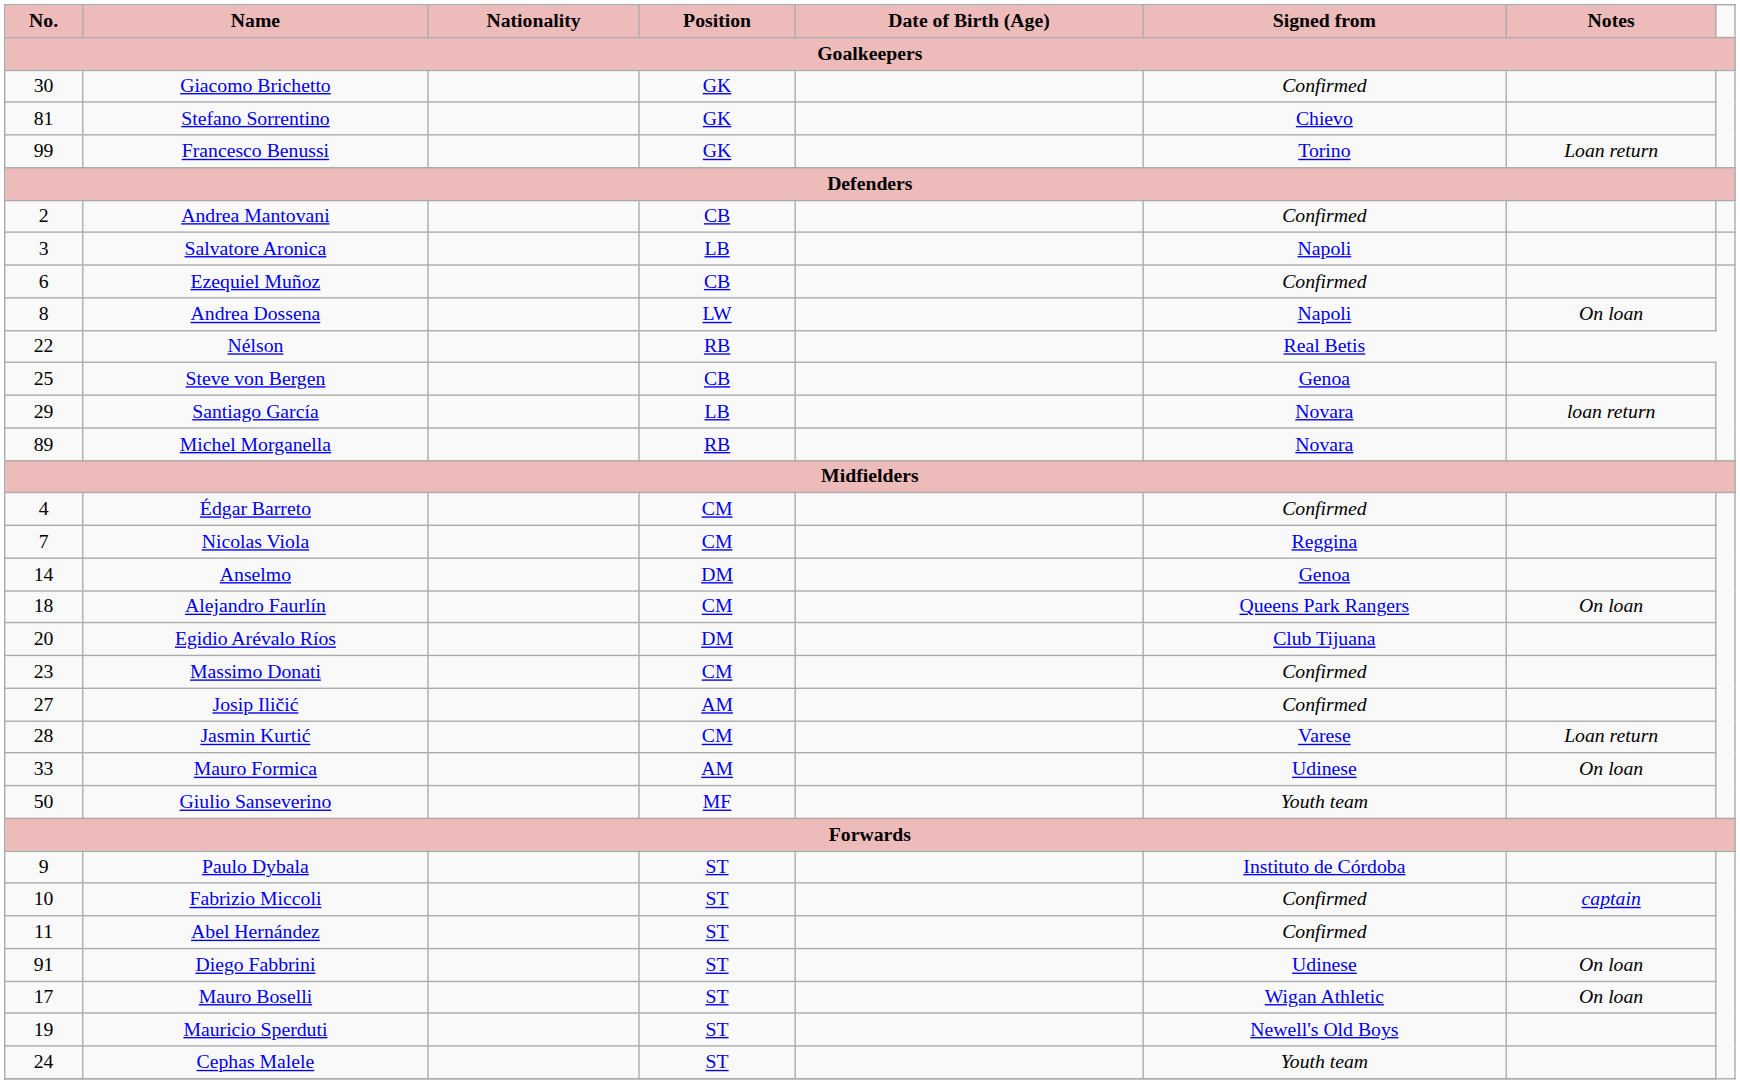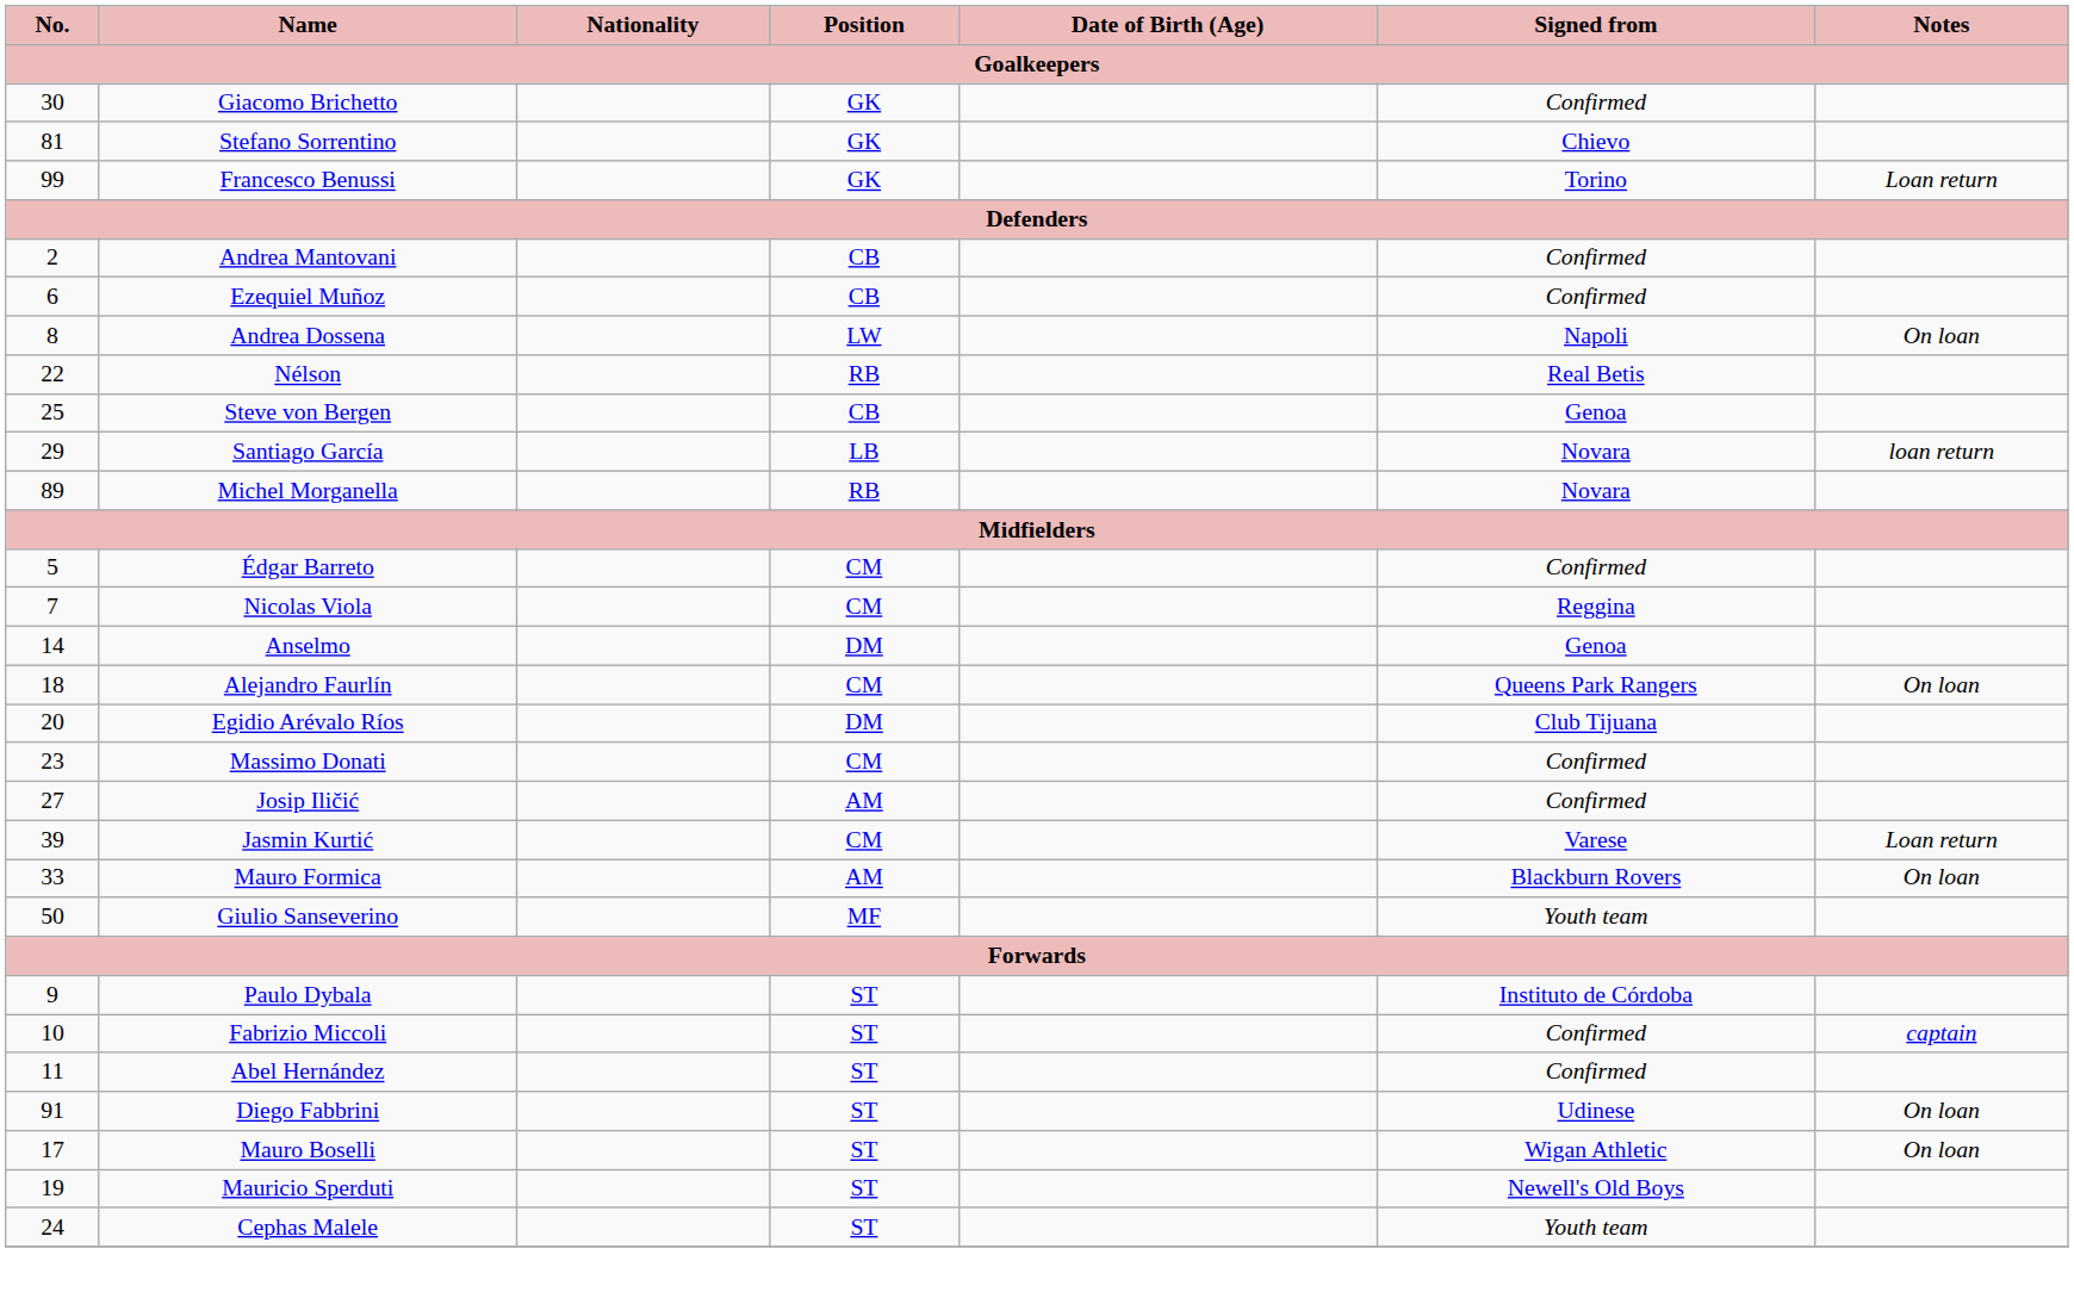 <table class="wikitable" style="text-align: center; font-size:90%" width=100%>
 <tr>
 <th style="background: #EEBBBB; color:black" align=right>No.</th>
 <th style="background: #EEBBBB; color:black" align=right>Name</th>
 <th style="background: #EEBBBB; color:black" align=right>Nationality</th>
 <th style="background: #EEBBBB; color:black" align=right>Position</th>
 <th style="background: #EEBBBB; color:black" align=right>Date of Birth (Age)</th>
 <th style="background: #EEBBBB; color:black" align=right>Signed from</th>
 <th style="background: #EEBBBB; color:black" align=right>Notes</th>
 </tr>
 <tr>
 <th colspan=8 style="background: #EEBBBB" align=right>Goalkeepers</th>
 </tr>
 <tr>
 <td>30</td>
 <td><a href='#'>Giacomo Brichetto</a></td>
 <td></td>
 <td><a href='#'>GK</a></td>
 <td></td>
 <td><em>Confirmed</em></td>
 <td></td>
 </tr>
 <tr>
 <td>81</td>
 <td><a href='#'>Stefano Sorrentino</a></td>
 <td></td>
 <td><a href='#'>GK</a></td>
 <td></td>
 <td> <a href='#'>Chievo</a></td>
 <td></td>
 </tr>
 <tr>
 <td>99</td>
 <td><a href='#'>Francesco Benussi</a></td>
 <td></td>
 <td><a href='#'>GK</a></td>
 <td></td>
 <td> <a href='#'>Torino</a></td>
 <td><em>Loan return</em></td>
 </tr>
 <tr>
 <th colspan=8 style="background: #EEBBBB" align=right>Defenders</th>
 </tr>
 <tr>
 <td>2</td>
 <td><a href='#'>Andrea Mantovani</a></td>
 <td></td>
 <td><a href='#'>CB</a></td>
 <td></td>
 <td><em>Confirmed</em></td>
-<td></td>
-</tr>
-<tr>
-<td>3</td>
-<td><a href='#'>Salvatore Aronica</a></td>
-<td></td>
-<td><a href='#'>LB</a></td>
-<td></td>
-<td> <a href='#'>Napoli</a></td>
-<td></td>
 <td></td>
 </tr>
 <tr>
 <td>6</td>
 <td><a href='#'>Ezequiel Muñoz</a></td>
 <td></td>
 <td><a href='#'>CB</a></td>
 <td></td>
 <td><em>Confirmed</em></td>
 <td></td>
 </tr>
 <tr>
 <td>8</td>
 <td><a href='#'>Andrea Dossena</a></td>
 <td></td>
 <td><a href='#'>LW</a></td>
 <td></td>
 <td> <a href='#'>Napoli</a></td>
 <td><em>On loan</em></td>
 </tr>
 <tr>
 <td>22</td>
 <td><a href='#'>Nélson</a></td>
 <td></td>
 <td><a href='#'>RB</a></td>
 <td></td>
 <td> <a href='#'>Real Betis</a></td>
 </tr>
 <tr>
 <td>25</td>
 <td><a href='#'>Steve von Bergen</a></td>
 <td></td>
 <td><a href='#'>CB</a></td>
 <td></td>
 <td> <a href='#'>Genoa</a></td>
 <td></td>
 </tr>
 <tr>
 <td>29</td>
 <td><a href='#'>Santiago García</a></td>
 <td></td>
 <td><a href='#'>LB</a></td>
 <td></td>
 <td> <a href='#'>Novara</a></td>
 <td><em>loan return</em></td>
 </tr>
 <tr>
 <td>89</td>
 <td><a href='#'>Michel Morganella</a></td>
 <td></td>
 <td><a href='#'>RB</a></td>
 <td></td>
 <td> <a href='#'>Novara</a></td>
 <td></td>
 </tr>
 <tr>
 <th colspan=8 style="background: #EEBBBB" align=right>Midfielders</th>
 </tr>
 <tr>
-<td>4</td>
+<td>5</td>
 <td><a href='#'>Édgar Barreto</a></td>
 <td></td>
 <td><a href='#'>CM</a></td>
 <td></td>
 <td><em>Confirmed</em></td>
 <td></td>
 </tr>
 <tr>
 <td>7</td>
 <td><a href='#'>Nicolas Viola</a></td>
 <td></td>
 <td><a href='#'>CM</a></td>
 <td></td>
 <td> <a href='#'>Reggina</a></td>
 <td></td>
 </tr>
 <tr>
 <td>14</td>
 <td><a href='#'>Anselmo</a></td>
 <td></td>
 <td><a href='#'>DM</a></td>
 <td></td>
 <td> <a href='#'>Genoa</a></td>
 <td></td>
 </tr>
 <tr>
 <td>18</td>
 <td><a href='#'>Alejandro Faurlín</a></td>
 <td></td>
 <td><a href='#'>CM</a></td>
 <td></td>
 <td> <a href='#'>Queens Park Rangers</a></td>
 <td><em>On loan</em></td>
 </tr>
 <tr>
 <td>20</td>
 <td><a href='#'>Egidio Arévalo Ríos</a></td>
 <td></td>
 <td><a href='#'>DM</a></td>
 <td></td>
 <td> <a href='#'>Club Tijuana</a></td>
 <td></td>
 </tr>
 <tr>
 <td>23</td>
 <td><a href='#'>Massimo Donati</a></td>
 <td></td>
 <td><a href='#'>CM</a></td>
 <td></td>
 <td><em>Confirmed</em></td>
 <td></td>
 </tr>
 <tr>
 <td>27</td>
 <td><a href='#'>Josip Iličić</a></td>
 <td></td>
 <td><a href='#'>AM</a></td>
 <td></td>
 <td><em>Confirmed</em></td>
 <td></td>
 </tr>
 <tr>
-<td>28</td>
+<td>39</td>
 <td><a href='#'>Jasmin Kurtić</a></td>
 <td></td>
 <td><a href='#'>CM</a></td>
 <td></td>
 <td> <a href='#'>Varese</a></td>
 <td><em>Loan return</em></td>
 </tr>
 <tr>
 <td>33</td>
 <td><a href='#'>Mauro Formica</a></td>
 <td></td>
 <td><a href='#'>AM</a></td>
 <td></td>
-<td> <a href='#'>Udinese</a></td>
+<td> <a href='#'>Blackburn Rovers</a></td>
 <td><em>On loan</em></td>
 </tr>
 <tr>
 <td>50</td>
 <td><a href='#'>Giulio Sanseverino</a></td>
 <td></td>
 <td><a href='#'>MF</a></td>
 <td></td>
 <td><em>Youth team</em></td>
 <td></td>
 </tr>
 <tr>
 <th colspan=8 style="background: #EEBBBB" align=right>Forwards</th>
 </tr>
 <tr>
 <td>9</td>
 <td><a href='#'>Paulo Dybala</a></td>
 <td></td>
 <td><a href='#'>ST</a></td>
 <td></td>
 <td> <a href='#'>Instituto de Córdoba</a></td>
 <td></td>
 </tr>
 <tr>
 <td>10</td>
 <td><a href='#'>Fabrizio Miccoli</a></td>
 <td></td>
 <td><a href='#'>ST</a></td>
 <td></td>
 <td><em>Confirmed</em></td>
 <td><em><a href='#'>captain</a></em></td>
 </tr>
 <tr>
 <td>11</td>
 <td><a href='#'>Abel Hernández</a></td>
 <td></td>
 <td><a href='#'>ST</a></td>
 <td></td>
 <td><em>Confirmed</em></td>
 <td></td>
 </tr>
 <tr>
 <td>91</td>
 <td><a href='#'>Diego Fabbrini</a></td>
 <td></td>
 <td><a href='#'>ST</a></td>
 <td></td>
 <td> <a href='#'>Udinese</a></td>
 <td><em>On loan</em></td>
 </tr>
 <tr>
 <td>17</td>
 <td><a href='#'>Mauro Boselli</a></td>
 <td></td>
 <td><a href='#'>ST</a></td>
 <td></td>
 <td> <a href='#'>Wigan Athletic</a></td>
 <td><em>On loan</em></td>
 </tr>
 <tr>
 <td>19</td>
 <td><a href='#'>Mauricio Sperduti</a></td>
 <td></td>
 <td><a href='#'>ST</a></td>
 <td></td>
 <td> <a href='#'>Newell's Old Boys</a></td>
 <td></td>
 </tr>
 <tr>
 <td>24</td>
 <td><a href='#'>Cephas Malele</a></td>
 <td></td>
 <td><a href='#'>ST</a></td>
 <td></td>
 <td><em>Youth team</em></td>
 <td></td>
 </tr>
 <tr>
 </tr>
 </table>
